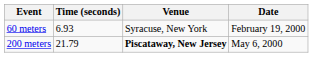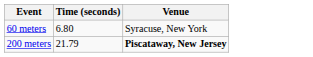 <table class="wikitable">
 <tr>
 <th>Event</th>
 <th>Time (seconds)</th>
 <th>Venue</th>
-<th>Date</th>
 </tr>
 <tr>
 <td><a href='#'>60 meters</a></td>
-<td>6.93</td>
+<td>6.80</td>
 <td>Syracuse, New York</td>
-<td>February 19, 2000</td>
 </tr>
 <tr>
 <td><a href='#'>200 meters</a></td>
 <td>21.79</td>
 <td><strong>Piscataway, New Jersey</strong></td>
-<td>May 6, 2000</td>
 </tr>
 </table>
